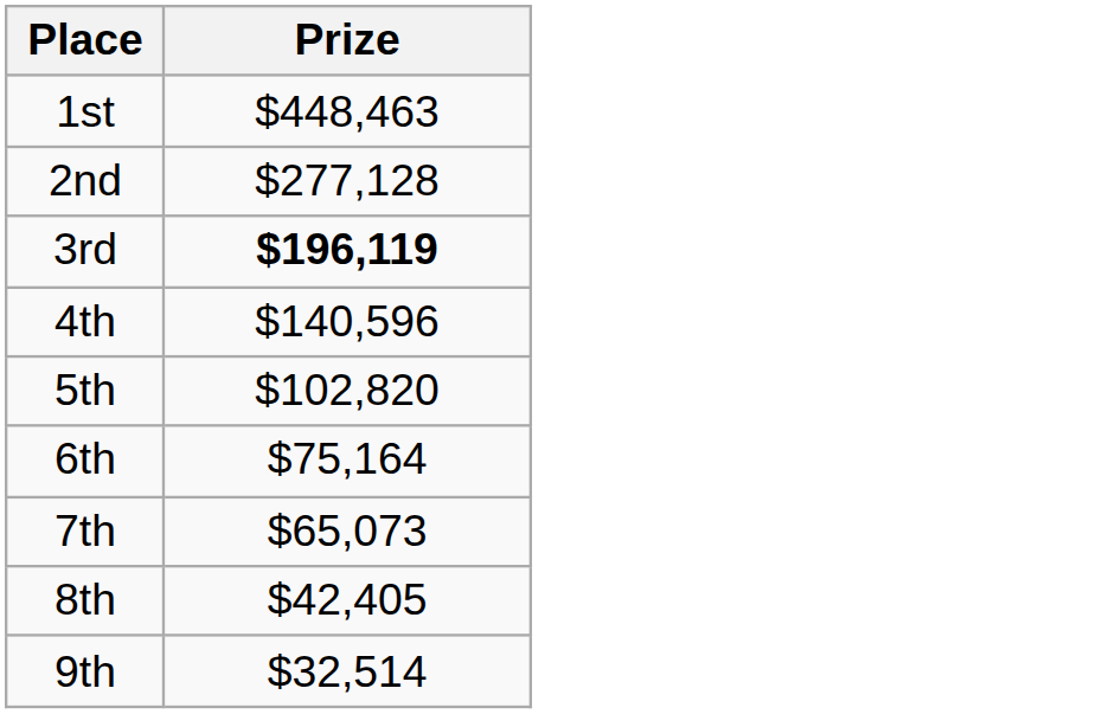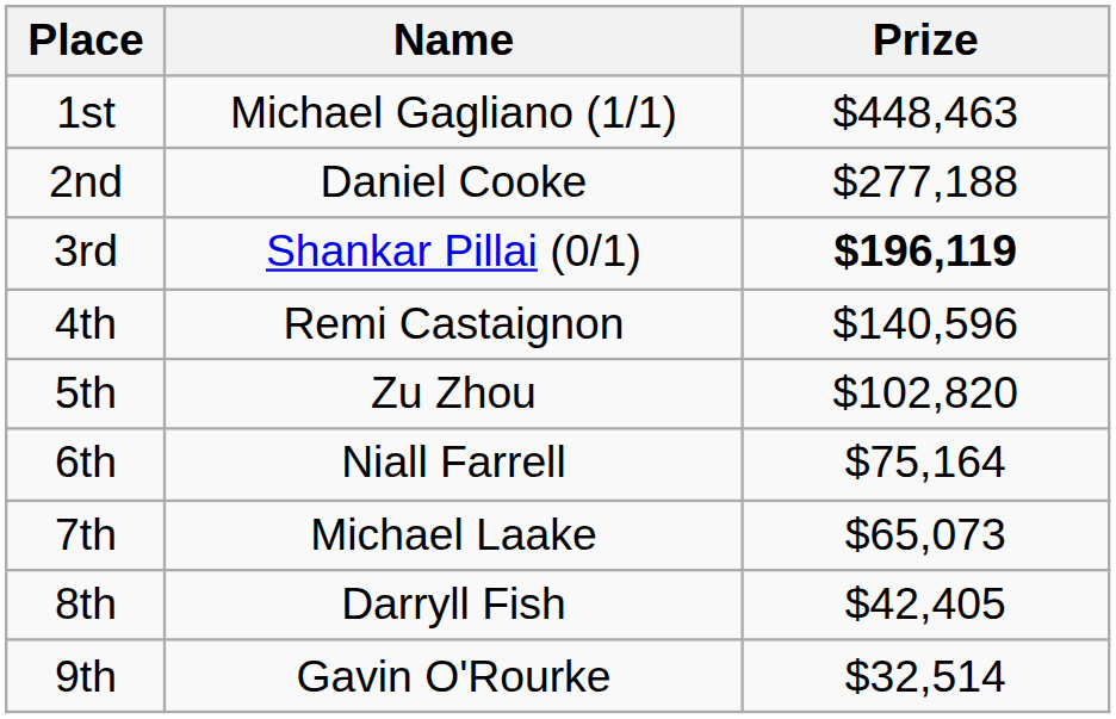 <table class="wikitable">
 <tr>
 <th width="50">Place</th>
+<th width="200">Name</th>
 <th width="125">Prize</th>
 </tr>
 <tr>
 <td align = "center">1st</td>
+<td align = "center">Michael Gagliano (1/1)</td>
 <td align = "center">$448,463</td>
 </tr>
 <tr>
 <td align = "center">2nd</td>
-<td align = "center">$277,128</td>
+<td align = "center">Daniel Cooke</td>
+<td align = "center">$277,188</td>
 </tr>
 <tr>
 <td align = "center">3rd</td>
+<td align = "center"><a href='#'>Shankar Pillai</a> (0/1)</td>
 <td align = "center"><strong>$196,119</strong></td>
 </tr>
 <tr>
 <td align = "center">4th</td>
+<td align = "center">Remi Castaignon</td>
 <td align = "center">$140,596</td>
 </tr>
 <tr>
 <td align = "center">5th</td>
+<td align = "center">Zu Zhou</td>
 <td align = "center">$102,820</td>
 </tr>
 <tr>
 <td align = "center">6th</td>
+<td align = "center">Niall Farrell</td>
 <td align = "center">$75,164</td>
 </tr>
 <tr>
 <td align = "center">7th</td>
+<td align = "center">Michael Laake</td>
 <td align = "center">$65,073</td>
 </tr>
 <tr>
 <td align = "center">8th</td>
+<td align = "center">Darryll Fish</td>
 <td align = "center">$42,405</td>
 </tr>
 <tr>
 <td align = "center">9th</td>
+<td align = "center">Gavin O'Rourke</td>
 <td align = "center">$32,514</td>
 </tr>
 </table>
